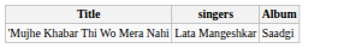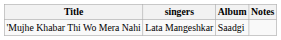 <table class="wikitable sortable">
 <tr>
 <th>Title</th>
 <th>singers</th>
 <th>Album</th>
+<th>Notes</th>
 </tr>
 <tr>
 <td>'Mujhe Khabar Thi Wo Mera Nahi<em></td>
 <td>Lata Mangeshkar</td>
 <td>Saadgi</td>
+<td></td>
 </tr>
 </table>
